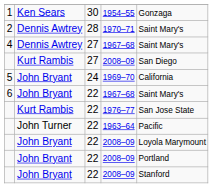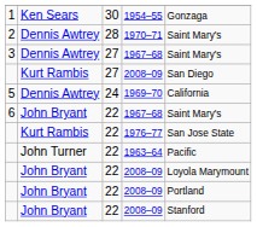 <table class="wikitable">
 <tr>
 </tr>
 <tr>
 <td>1</td>
 <td><a href='#'>Ken Sears</a></td>
 <td>30</td>
 <td style="font-size:80%;"><a href='#'>1954–55</a></td>
 <td style="font-size:80%;">Gonzaga</td>
 </tr>
 <tr>
 <td>2</td>
 <td><a href='#'>Dennis Awtrey</a></td>
 <td>28</td>
 <td style="font-size:80%;"><a href='#'>1970–71</a></td>
 <td style="font-size:80%;">Saint Mary's</td>
 </tr>
 <tr>
-<td>4</td>
+<td>3</td>
 <td><a href='#'>Dennis Awtrey</a></td>
 <td>27</td>
 <td style="font-size:80%;"><a href='#'>1967–68</a></td>
 <td style="font-size:80%;">Saint Mary's</td>
 </tr>
 <tr>
 <td></td>
 <td><a href='#'>Kurt Rambis</a></td>
 <td>27</td>
 <td style="font-size:80%;"><a href='#'>2008–09</a></td>
 <td style="font-size:80%;">San Diego</td>
 </tr>
 <tr>
 <td>5</td>
-<td><a href='#'>John Bryant</a></td>
+<td><a href='#'>Dennis Awtrey</a></td>
 <td>24</td>
 <td style="font-size:80%;"><a href='#'>1969–70</a></td>
 <td style="font-size:80%;">California</td>
 </tr>
 <tr>
 <td>6</td>
 <td><a href='#'>John Bryant</a></td>
 <td>22</td>
 <td style="font-size:80%;"><a href='#'>1967–68</a></td>
 <td style="font-size:80%;">Saint Mary's</td>
 </tr>
 <tr>
 <td></td>
 <td><a href='#'>Kurt Rambis</a></td>
 <td>22</td>
 <td style="font-size:80%;"><a href='#'>1976–77</a></td>
 <td style="font-size:80%;">San Jose State</td>
 </tr>
 <tr>
 <td></td>
 <td>John Turner</td>
 <td>22</td>
 <td style="font-size:80%;"><a href='#'>1963–64</a></td>
 <td style="font-size:80%;">Pacific</td>
 </tr>
 <tr>
 <td></td>
 <td><a href='#'>John Bryant</a></td>
 <td>22</td>
 <td style="font-size:80%;"><a href='#'>2008–09</a></td>
 <td style="font-size:80%;">Loyola Marymount</td>
 </tr>
 <tr>
 <td></td>
 <td><a href='#'>John Bryant</a></td>
 <td>22</td>
 <td style="font-size:80%;"><a href='#'>2008–09</a></td>
 <td style="font-size:80%;">Portland</td>
 </tr>
 <tr>
 <td></td>
 <td><a href='#'>John Bryant</a></td>
 <td>22</td>
 <td style="font-size:80%;"><a href='#'>2008–09</a></td>
 <td style="font-size:80%;">Stanford</td>
 </tr>
 </table>
